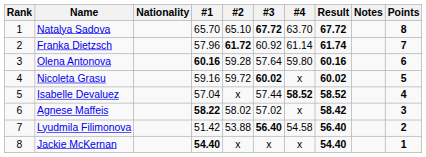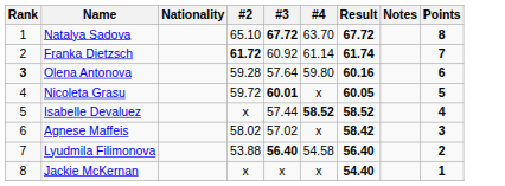 <table class="wikitable sortable" style="text-align:center">
 <tr>
 <th>Rank</th>
 <th>Name</th>
 <th>Nationality</th>
-<th>#1</th>
 <th>#2</th>
 <th>#3</th>
 <th>#4</th>
 <th>Result</th>
 <th>Notes</th>
 <th>Points</th>
 </tr>
 <tr>
 <td>1</td>
 <td align=left><a href='#'>Natalya Sadova</a></td>
 <td align=left></td>
-<td>65.70</td>
 <td>65.10</td>
 <td><strong>67.72</strong></td>
 <td>63.70</td>
 <td><strong>67.72</strong></td>
 <td></td>
 <td><strong>8</strong></td>
 </tr>
 <tr>
 <td>2</td>
 <td align=left><a href='#'>Franka Dietzsch</a></td>
 <td align=left></td>
-<td>57.96</td>
 <td><strong>61.72</strong></td>
 <td>60.92</td>
 <td>61.14</td>
 <td><strong>61.74</strong></td>
 <td></td>
 <td><strong>7</strong></td>
 </tr>
 <tr>
-<td>3</td>
+<td><strong>3</strong></td>
 <td align=left><a href='#'>Olena Antonova</a></td>
 <td align=left></td>
-<td><strong>60.16</strong></td>
 <td>59.28</td>
 <td>57.64</td>
 <td>59.80</td>
 <td><strong>60.16</strong></td>
 <td></td>
 <td><strong>6</strong></td>
 </tr>
 <tr>
 <td>4</td>
 <td align=left><a href='#'>Nicoleta Grasu</a></td>
 <td align=left></td>
-<td>59.16</td>
 <td>59.72</td>
-<td><strong>60.02</strong></td>
+<td><strong>60.01</strong></td>
 <td>x</td>
-<td><strong>60.02</strong></td>
+<td><strong>60.05</strong></td>
 <td></td>
 <td><strong>5</strong></td>
 </tr>
 <tr>
 <td>5</td>
 <td align=left><a href='#'>Isabelle Devaluez</a></td>
 <td align=left></td>
-<td>57.04</td>
 <td>x</td>
 <td>57.44</td>
 <td><strong>58.52</strong></td>
 <td><strong>58.52</strong></td>
 <td></td>
 <td><strong>4</strong></td>
 </tr>
 <tr>
 <td>6</td>
 <td align=left><a href='#'>Agnese Maffeis</a></td>
 <td align=left></td>
-<td><strong>58.22</strong></td>
 <td>58.02</td>
 <td>57.02</td>
 <td>x</td>
 <td><strong>58.42</strong></td>
 <td></td>
 <td><strong>3</strong></td>
 </tr>
 <tr>
 <td>7</td>
 <td align=left><a href='#'>Lyudmila Filimonova</a></td>
 <td align=left></td>
-<td>51.42</td>
 <td>53.88</td>
 <td><strong>56.40</strong></td>
 <td>54.58</td>
 <td><strong>56.40</strong></td>
 <td></td>
 <td><strong>2</strong></td>
 </tr>
 <tr>
 <td>8</td>
 <td align=left><a href='#'>Jackie McKernan</a></td>
 <td align=left></td>
-<td><strong>54.40</strong></td>
 <td>x</td>
 <td>x</td>
 <td>x</td>
 <td><strong>54.40</strong></td>
 <td></td>
 <td><strong>1</strong></td>
 </tr>
 </table>
